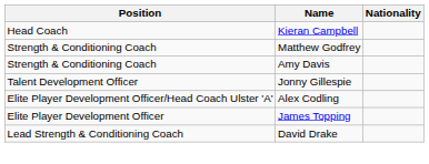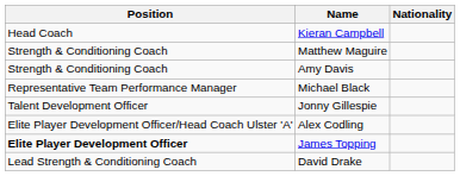 <table class="wikitable">
 <tr>
 <th>Position</th>
 <th>Name</th>
 <th>Nationality</th>
 </tr>
 <tr>
 <td>Head Coach</td>
 <td><a href='#'>Kieran Campbell</a></td>
 <td></td>
 </tr>
 <tr>
 <td>Strength & Conditioning Coach</td>
-<td>Matthew Godfrey</td>
+<td>Matthew Maguire</td>
 <td></td>
 </tr>
 <tr>
 <td>Strength & Conditioning Coach</td>
 <td>Amy Davis</td>
+<td></td>
+</tr>
+<tr>
+<td>Representative Team Performance Manager</td>
+<td>Michael Black</td>
 <td></td>
 </tr>
 <tr>
 <td>Talent Development Officer</td>
 <td>Jonny Gillespie</td>
 <td></td>
 </tr>
 <tr>
 <td>Elite Player Development Officer/Head Coach Ulster 'A'</td>
 <td>Alex Codling</td>
 <td></td>
 </tr>
 <tr>
-<td>Elite Player Development Officer</td>
+<td><strong>Elite Player Development Officer</strong></td>
 <td><a href='#'>James Topping</a></td>
 <td></td>
 </tr>
 <tr>
 <td>Lead Strength & Conditioning Coach</td>
 <td>David Drake</td>
 <td></td>
 </tr>
 </table>
